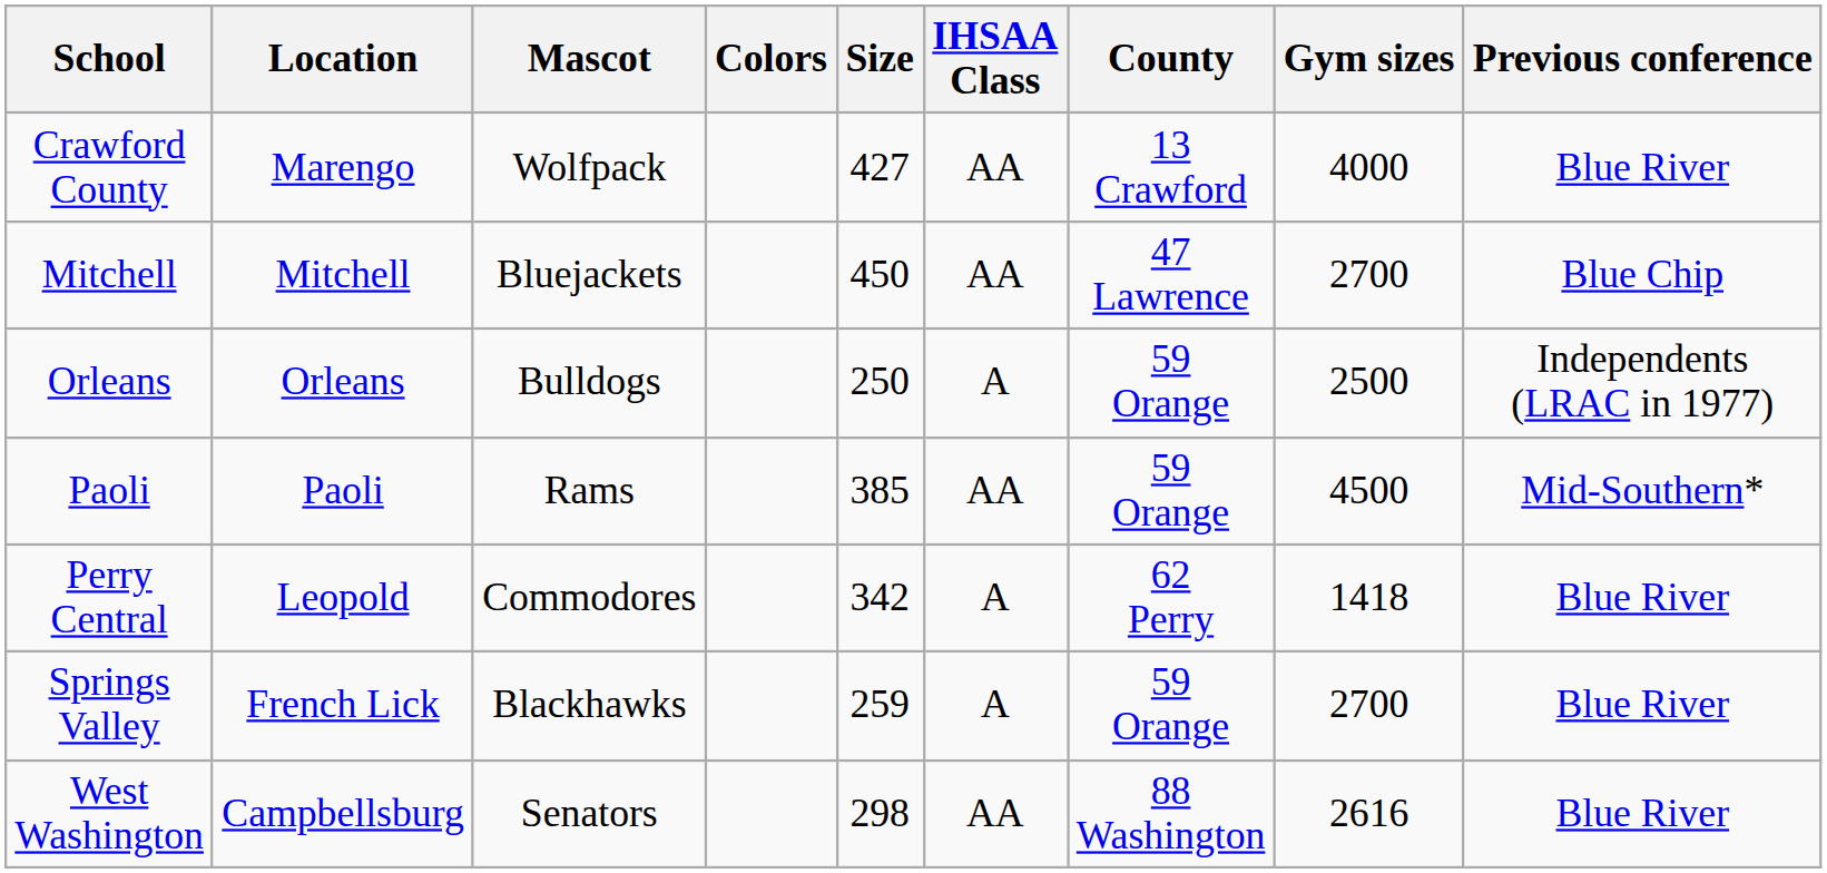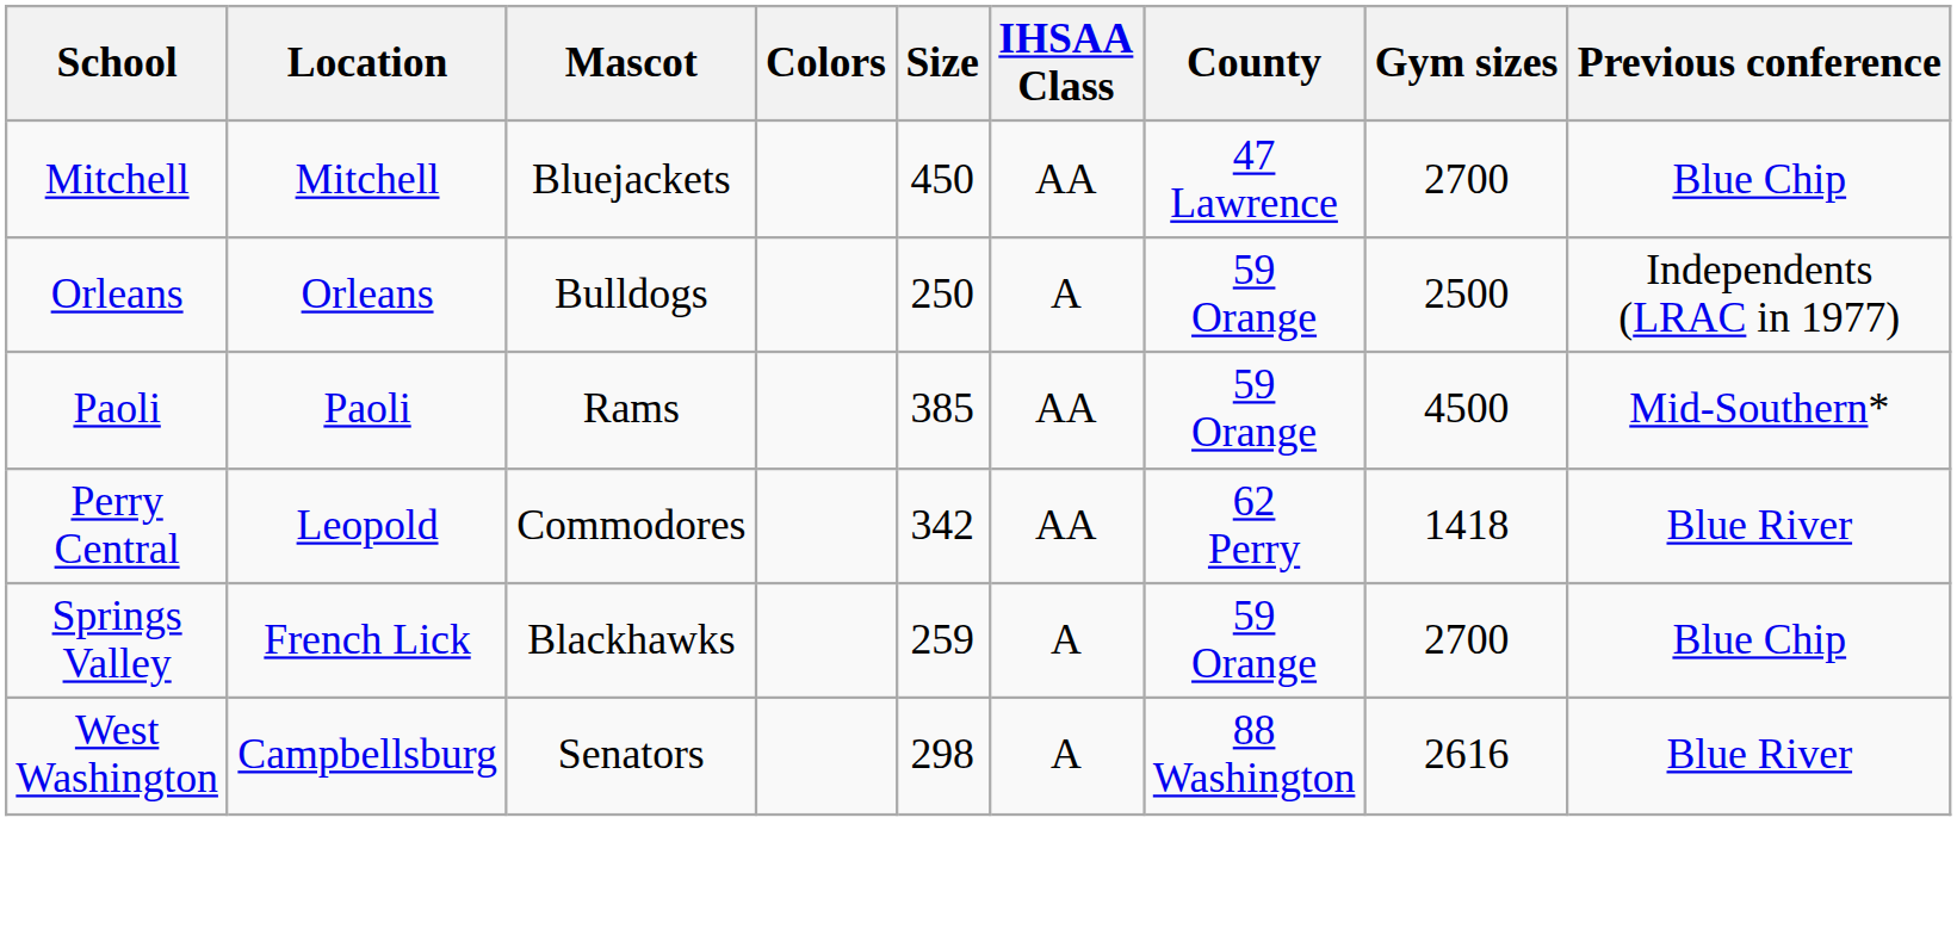 <table class="wikitable" style="text-align:center;">
 <tr>
 <th>School</th>
 <th>Location</th>
 <th>Mascot</th>
 <th>Colors</th>
 <th>Size</th>
 <th><a href='#'>IHSAA</a> <br> Class</th>
 <th>County</th>
 <th>Gym sizes</th>
 <th>Previous conference</th>
-</tr>
-<tr>
-<td><a href='#'>Crawford <br> County</a></td>
-<td><a href='#'>Marengo</a></td>
-<td>Wolfpack</td>
-<td>  </td>
-<td>427</td>
-<td>AA</td>
-<td><a href='#'>13 <br> Crawford</a></td>
-<td>4000</td>
-<td><a href='#'>Blue River</a></td>
 </tr>
 <tr>
 <td><a href='#'>Mitchell</a></td>
 <td><a href='#'>Mitchell</a></td>
 <td>Bluejackets</td>
 <td>  </td>
 <td>450</td>
 <td>AA</td>
 <td><a href='#'>47 <br> Lawrence</a></td>
 <td>2700</td>
 <td><a href='#'>Blue Chip</a></td>
 </tr>
 <tr>
 <td><a href='#'>Orleans</a></td>
 <td><a href='#'>Orleans</a></td>
 <td>Bulldogs</td>
 <td>  </td>
 <td>250</td>
 <td>A</td>
 <td><a href='#'>59 <br> Orange</a></td>
 <td>2500</td>
 <td>Independents<br>(<a href='#'>LRAC</a> in 1977)</td>
 </tr>
 <tr>
 <td><a href='#'>Paoli</a></td>
 <td><a href='#'>Paoli</a></td>
 <td>Rams</td>
 <td>  </td>
 <td>385</td>
 <td>AA</td>
 <td><a href='#'>59 <br> Orange</a></td>
 <td>4500</td>
 <td><a href='#'>Mid-Southern</a>*</td>
 </tr>
 <tr>
 <td><a href='#'>Perry <br> Central</a></td>
 <td><a href='#'>Leopold</a></td>
 <td>Commodores</td>
 <td> </td>
 <td>342</td>
-<td>A</td>
+<td>AA</td>
 <td><a href='#'>62 <br> Perry</a></td>
 <td>1418</td>
 <td><a href='#'>Blue River</a></td>
 </tr>
 <tr>
 <td><a href='#'>Springs <br> Valley</a></td>
 <td><a href='#'>French Lick</a></td>
 <td>Blackhawks</td>
 <td>  </td>
 <td>259</td>
 <td>A</td>
 <td><a href='#'>59 <br> Orange</a></td>
 <td>2700</td>
-<td><a href='#'>Blue River</a></td>
+<td><a href='#'>Blue Chip</a></td>
 </tr>
 <tr>
 <td><a href='#'>West <br> Washington</a></td>
 <td><a href='#'>Campbellsburg</a></td>
 <td>Senators</td>
 <td>  </td>
 <td>298</td>
-<td>AA</td>
+<td>A</td>
 <td><a href='#'>88 <br> Washington</a></td>
 <td>2616</td>
 <td><a href='#'>Blue River</a></td>
 </tr>
 </table>
